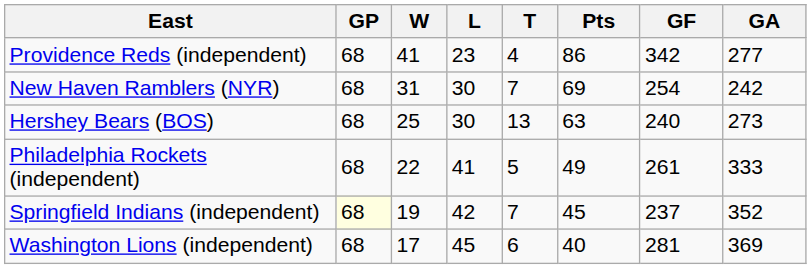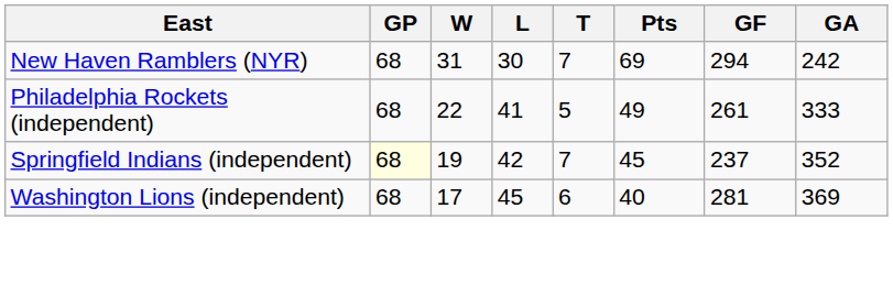 <table class="wikitable">
 <tr>
 <th bgcolor="#DDDDFF" width="30%">East</th>
 <th bgcolor="#DDDDFF" width="5%">GP</th>
 <th bgcolor="#DDDDFF" width="5%">W</th>
 <th bgcolor="#DDDDFF" width="5%">L</th>
 <th bgcolor="#DDDDFF" width="5%">T</th>
 <th bgcolor="#DDDDFF" width="7.5%">Pts</th>
 <th bgcolor="#DDDDFF" width="7.5%">GF</th>
 <th bgcolor="#DDDDFF" width="7.5%">GA</th>
 </tr>
 <tr>
-<td><a href='#'>Providence Reds</a> (independent)</td>
-<td>68</td>
-<td>41</td>
-<td>23</td>
-<td>4</td>
-<td>86</td>
-<td>342</td>
-<td>277</td>
-</tr>
-<tr>
 <td><a href='#'>New Haven Ramblers</a> (<a href='#'>NYR</a>)</td>
 <td>68</td>
 <td>31</td>
 <td>30</td>
 <td>7</td>
 <td>69</td>
-<td>254</td>
+<td>294</td>
 <td>242</td>
-</tr>
-<tr>
-<td><a href='#'>Hershey Bears</a> (<a href='#'>BOS</a>)</td>
-<td>68</td>
-<td>25</td>
-<td>30</td>
-<td>13</td>
-<td>63</td>
-<td>240</td>
-<td>273</td>
 </tr>
 <tr>
 <td><a href='#'>Philadelphia Rockets</a> (independent)</td>
 <td>68</td>
 <td>22</td>
 <td>41</td>
 <td>5</td>
 <td>49</td>
 <td>261</td>
 <td>333</td>
 </tr>
 <tr>
 <td><a href='#'>Springfield Indians</a> (independent)</td>
 <td style="background: lightyellow;">68</td>
 <td>19</td>
 <td>42</td>
 <td>7</td>
 <td>45</td>
 <td>237</td>
 <td>352</td>
 </tr>
 <tr>
 <td><a href='#'>Washington Lions</a> (independent)</td>
 <td>68</td>
 <td>17</td>
 <td>45</td>
 <td>6</td>
 <td>40</td>
 <td>281</td>
 <td>369</td>
 </tr>
 </table>
